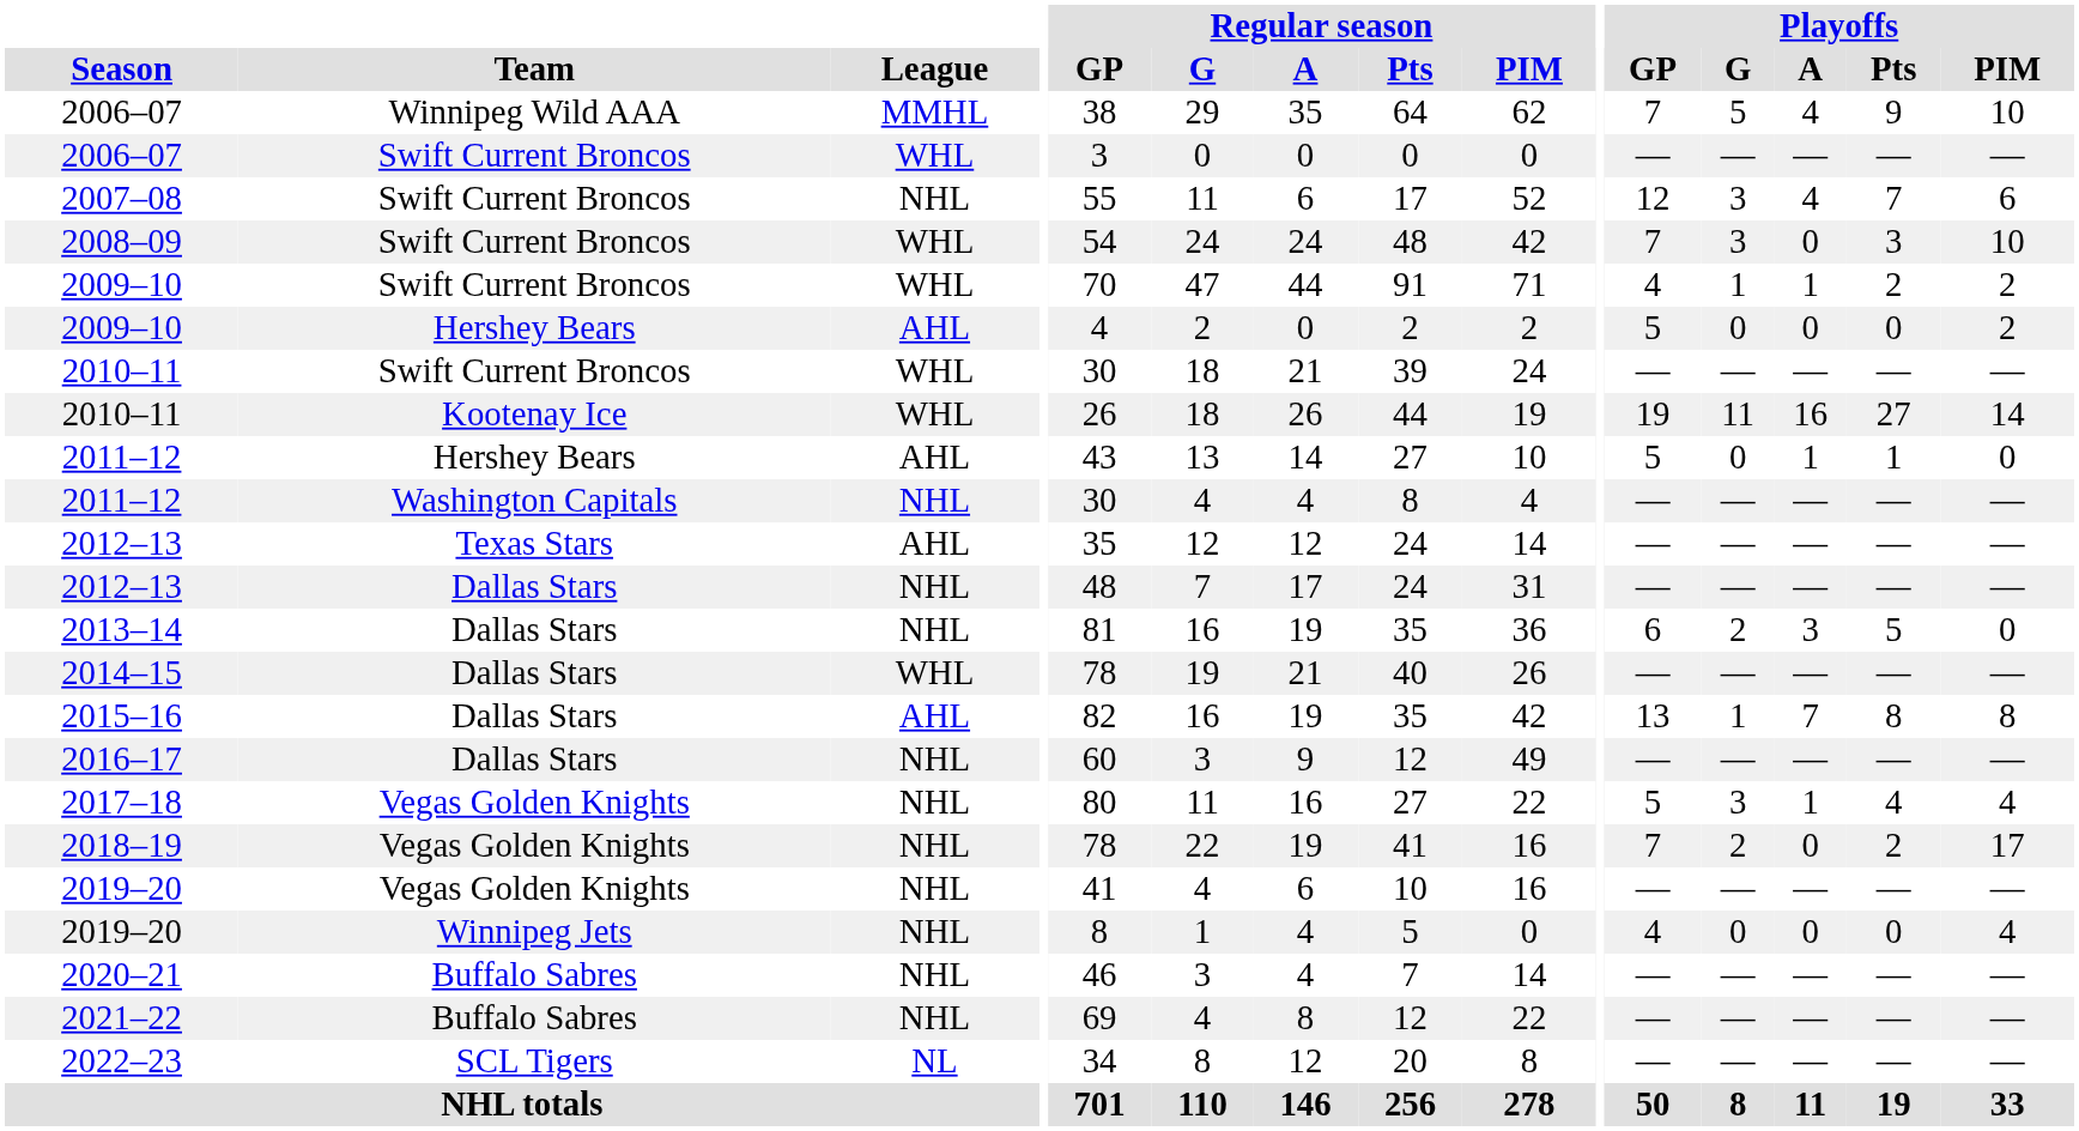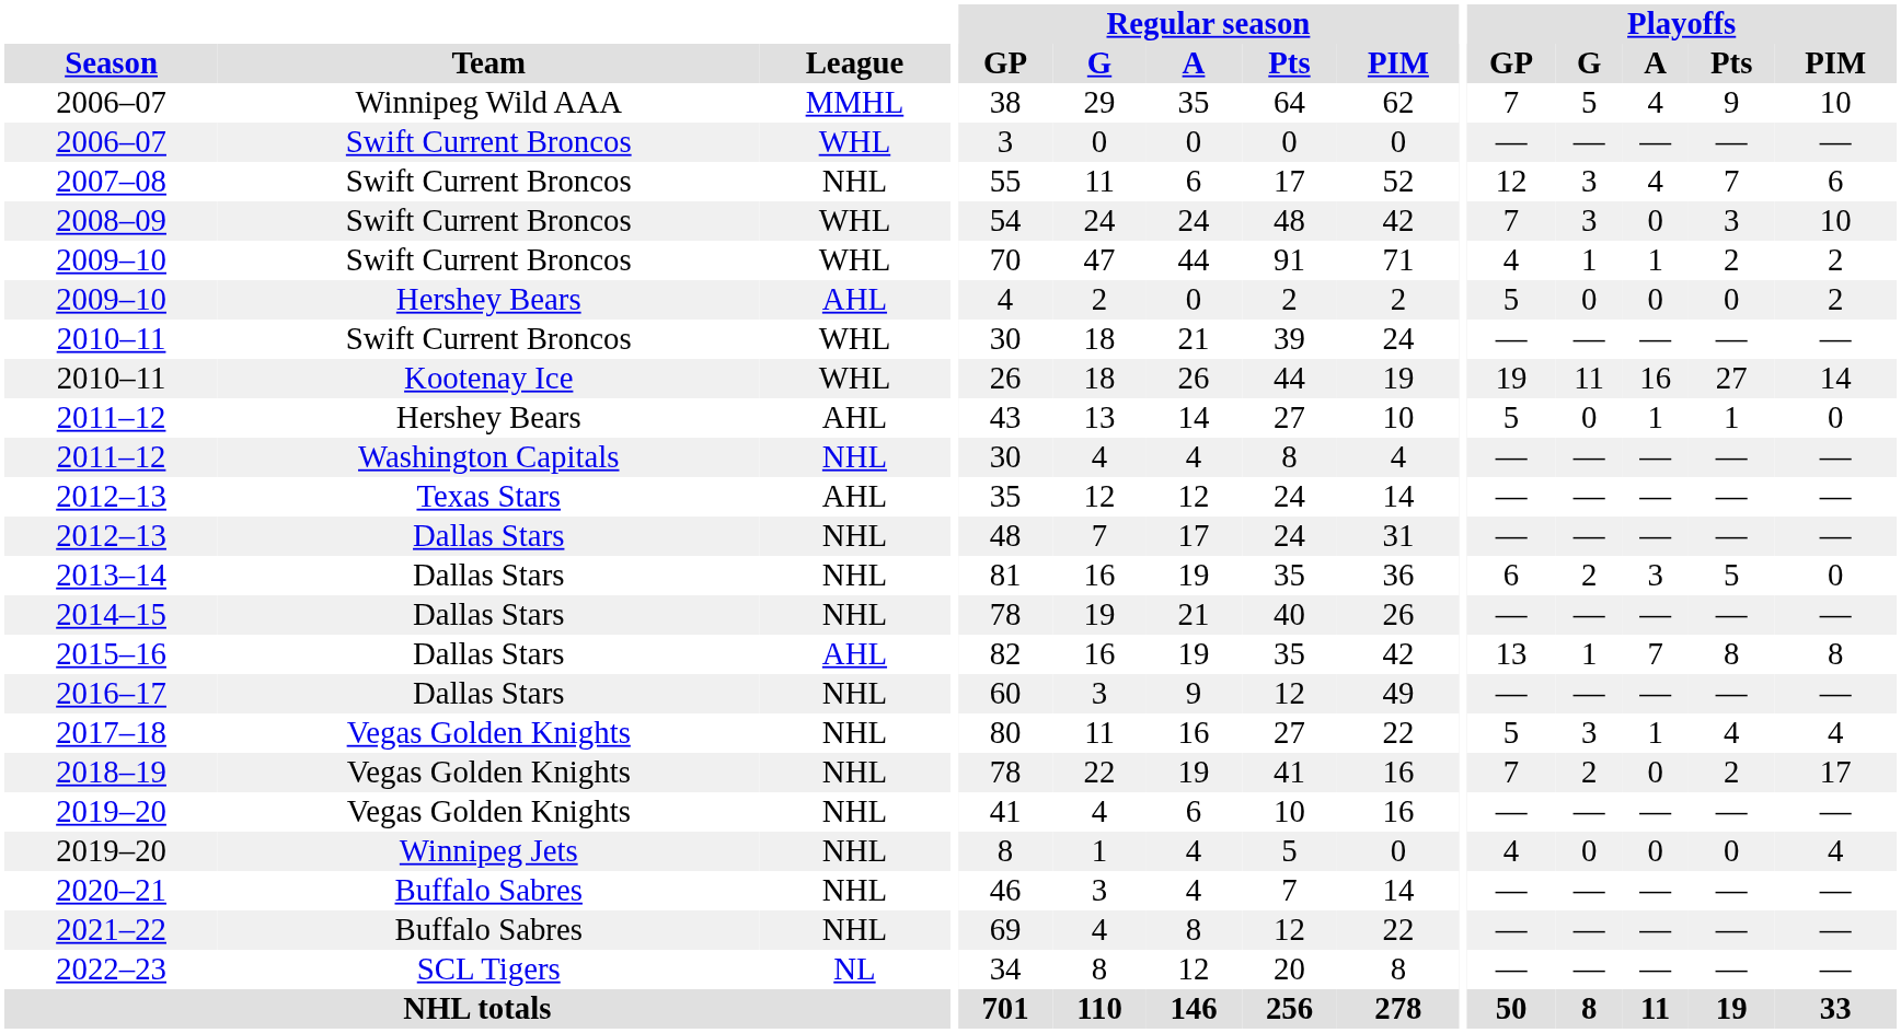 <table border="0" cellpadding="1" cellspacing="0" style="text-align:center; width:60em">
 <tr bgcolor="#e0e0e0">
 <th colspan="3" bgcolor="#ffffff"></th>
 <th rowspan="100" bgcolor="#ffffff"></th>
 <th colspan="5"><a href='#'>Regular season</a></th>
 <th rowspan="100" bgcolor="#ffffff"></th>
 <th colspan="5"><a href='#'>Playoffs</a></th>
 </tr>
 <tr bgcolor="#e0e0e0">
 <th><a href='#'>Season</a></th>
 <th>Team</th>
 <th>League</th>
 <th>GP</th>
 <th><a href='#'>G</a></th>
 <th><a href='#'>A</a></th>
 <th><a href='#'>Pts</a></th>
 <th><a href='#'>PIM</a></th>
 <th>GP</th>
 <th>G</th>
 <th>A</th>
 <th>Pts</th>
 <th>PIM</th>
 </tr>
 <tr>
 <td>2006–07</td>
 <td>Winnipeg Wild AAA</td>
 <td><a href='#'>MMHL</a></td>
 <td>38</td>
 <td>29</td>
 <td>35</td>
 <td>64</td>
 <td>62</td>
 <td>7</td>
 <td>5</td>
 <td>4</td>
 <td>9</td>
 <td>10</td>
 </tr>
 <tr bgcolor="#f0f0f0">
 <td><a href='#'>2006–07</a></td>
 <td><a href='#'>Swift Current Broncos</a></td>
 <td><a href='#'>WHL</a></td>
 <td>3</td>
 <td>0</td>
 <td>0</td>
 <td>0</td>
 <td>0</td>
 <td>—</td>
 <td>—</td>
 <td>—</td>
 <td>—</td>
 <td>—</td>
 </tr>
 <tr>
 <td><a href='#'>2007–08</a></td>
 <td>Swift Current Broncos</td>
 <td>NHL</td>
 <td>55</td>
 <td>11</td>
 <td>6</td>
 <td>17</td>
 <td>52</td>
 <td>12</td>
 <td>3</td>
 <td>4</td>
 <td>7</td>
 <td>6</td>
 </tr>
 <tr bgcolor="#f0f0f0">
 <td><a href='#'>2008–09</a></td>
 <td>Swift Current Broncos</td>
 <td>WHL</td>
 <td>54</td>
 <td>24</td>
 <td>24</td>
 <td>48</td>
 <td>42</td>
 <td>7</td>
 <td>3</td>
 <td>0</td>
 <td>3</td>
 <td>10</td>
 </tr>
 <tr>
 <td><a href='#'>2009–10</a></td>
 <td>Swift Current Broncos</td>
 <td>WHL</td>
 <td>70</td>
 <td>47</td>
 <td>44</td>
 <td>91</td>
 <td>71</td>
 <td>4</td>
 <td>1</td>
 <td>1</td>
 <td>2</td>
 <td>2</td>
 </tr>
 <tr bgcolor="#f0f0f0">
 <td><a href='#'>2009–10</a></td>
 <td><a href='#'>Hershey Bears</a></td>
 <td><a href='#'>AHL</a></td>
 <td>4</td>
 <td>2</td>
 <td>0</td>
 <td>2</td>
 <td>2</td>
 <td>5</td>
 <td>0</td>
 <td>0</td>
 <td>0</td>
 <td>2</td>
 </tr>
 <tr>
 <td><a href='#'>2010–11</a></td>
 <td>Swift Current Broncos</td>
 <td>WHL</td>
 <td>30</td>
 <td>18</td>
 <td>21</td>
 <td>39</td>
 <td>24</td>
 <td>—</td>
 <td>—</td>
 <td>—</td>
 <td>—</td>
 <td>—</td>
 </tr>
 <tr bgcolor="#f0f0f0">
 <td>2010–11</td>
 <td><a href='#'>Kootenay Ice</a></td>
 <td>WHL</td>
 <td>26</td>
 <td>18</td>
 <td>26</td>
 <td>44</td>
 <td>19</td>
 <td>19</td>
 <td>11</td>
 <td>16</td>
 <td>27</td>
 <td>14</td>
 </tr>
 <tr>
 <td><a href='#'>2011–12</a></td>
 <td>Hershey Bears</td>
 <td>AHL</td>
 <td>43</td>
 <td>13</td>
 <td>14</td>
 <td>27</td>
 <td>10</td>
 <td>5</td>
 <td>0</td>
 <td>1</td>
 <td>1</td>
 <td>0</td>
 </tr>
 <tr bgcolor="#f0f0f0">
 <td><a href='#'>2011–12</a></td>
 <td><a href='#'>Washington Capitals</a></td>
 <td><a href='#'>NHL</a></td>
 <td>30</td>
 <td>4</td>
 <td>4</td>
 <td>8</td>
 <td>4</td>
 <td>—</td>
 <td>—</td>
 <td>—</td>
 <td>—</td>
 <td>—</td>
 </tr>
 <tr>
 <td><a href='#'>2012–13</a></td>
 <td><a href='#'>Texas Stars</a></td>
 <td>AHL</td>
 <td>35</td>
 <td>12</td>
 <td>12</td>
 <td>24</td>
 <td>14</td>
 <td>—</td>
 <td>—</td>
 <td>—</td>
 <td>—</td>
 <td>—</td>
 </tr>
 <tr bgcolor="#f0f0f0">
 <td><a href='#'>2012–13</a></td>
 <td><a href='#'>Dallas Stars</a></td>
 <td>NHL</td>
 <td>48</td>
 <td>7</td>
 <td>17</td>
 <td>24</td>
 <td>31</td>
 <td>—</td>
 <td>—</td>
 <td>—</td>
 <td>—</td>
 <td>—</td>
 </tr>
 <tr>
 <td><a href='#'>2013–14</a></td>
 <td>Dallas Stars</td>
 <td>NHL</td>
 <td>81</td>
 <td>16</td>
 <td>19</td>
 <td>35</td>
 <td>36</td>
 <td>6</td>
 <td>2</td>
 <td>3</td>
 <td>5</td>
 <td>0</td>
 </tr>
 <tr bgcolor="#f0f0f0">
 <td><a href='#'>2014–15</a></td>
 <td>Dallas Stars</td>
-<td>WHL</td>
+<td>NHL</td>
 <td>78</td>
 <td>19</td>
 <td>21</td>
 <td>40</td>
 <td>26</td>
 <td>—</td>
 <td>—</td>
 <td>—</td>
 <td>—</td>
 <td>—</td>
 </tr>
 <tr>
 <td><a href='#'>2015–16</a></td>
 <td>Dallas Stars</td>
 <td><a href='#'>AHL</a></td>
 <td>82</td>
 <td>16</td>
 <td>19</td>
 <td>35</td>
 <td>42</td>
 <td>13</td>
 <td>1</td>
 <td>7</td>
 <td>8</td>
 <td>8</td>
 </tr>
 <tr bgcolor="#f0f0f0">
 <td><a href='#'>2016–17</a></td>
 <td>Dallas Stars</td>
 <td>NHL</td>
 <td>60</td>
 <td>3</td>
 <td>9</td>
 <td>12</td>
 <td>49</td>
 <td>—</td>
 <td>—</td>
 <td>—</td>
 <td>—</td>
 <td>—</td>
 </tr>
 <tr>
 <td><a href='#'>2017–18</a></td>
 <td><a href='#'>Vegas Golden Knights</a></td>
 <td>NHL</td>
 <td>80</td>
 <td>11</td>
 <td>16</td>
 <td>27</td>
 <td>22</td>
 <td>5</td>
 <td>3</td>
 <td>1</td>
 <td>4</td>
 <td>4</td>
 </tr>
 <tr bgcolor="#f0f0f0">
 <td><a href='#'>2018–19</a></td>
 <td>Vegas Golden Knights</td>
 <td>NHL</td>
 <td>78</td>
 <td>22</td>
 <td>19</td>
 <td>41</td>
 <td>16</td>
 <td>7</td>
 <td>2</td>
 <td>0</td>
 <td>2</td>
 <td>17</td>
 </tr>
 <tr>
 <td><a href='#'>2019–20</a></td>
 <td>Vegas Golden Knights</td>
 <td>NHL</td>
 <td>41</td>
 <td>4</td>
 <td>6</td>
 <td>10</td>
 <td>16</td>
 <td>—</td>
 <td>—</td>
 <td>—</td>
 <td>—</td>
 <td>—</td>
 </tr>
 <tr bgcolor="#f0f0f0">
 <td>2019–20</td>
 <td><a href='#'>Winnipeg Jets</a></td>
 <td>NHL</td>
 <td>8</td>
 <td>1</td>
 <td>4</td>
 <td>5</td>
 <td>0</td>
 <td>4</td>
 <td>0</td>
 <td>0</td>
 <td>0</td>
 <td>4</td>
 </tr>
 <tr>
 <td><a href='#'>2020–21</a></td>
 <td><a href='#'>Buffalo Sabres</a></td>
 <td>NHL</td>
 <td>46</td>
 <td>3</td>
 <td>4</td>
 <td>7</td>
 <td>14</td>
 <td>—</td>
 <td>—</td>
 <td>—</td>
 <td>—</td>
 <td>—</td>
 </tr>
 <tr bgcolor="#f0f0f0">
 <td><a href='#'>2021–22</a></td>
 <td>Buffalo Sabres</td>
 <td>NHL</td>
 <td>69</td>
 <td>4</td>
 <td>8</td>
 <td>12</td>
 <td>22</td>
 <td>—</td>
 <td>—</td>
 <td>—</td>
 <td>—</td>
 <td>—</td>
 </tr>
 <tr>
 <td><a href='#'>2022–23</a></td>
 <td><a href='#'>SCL Tigers</a></td>
 <td><a href='#'>NL</a></td>
 <td>34</td>
 <td>8</td>
 <td>12</td>
 <td>20</td>
 <td>8</td>
 <td>—</td>
 <td>—</td>
 <td>—</td>
 <td>—</td>
 <td>—</td>
 </tr>
 <tr bgcolor="#e0e0e0">
 <th colspan="3">NHL totals</th>
 <th>701</th>
 <th>110</th>
 <th>146</th>
 <th>256</th>
 <th>278</th>
 <th>50</th>
 <th>8</th>
 <th>11</th>
 <th>19</th>
 <th>33</th>
 </tr>
 </table>
